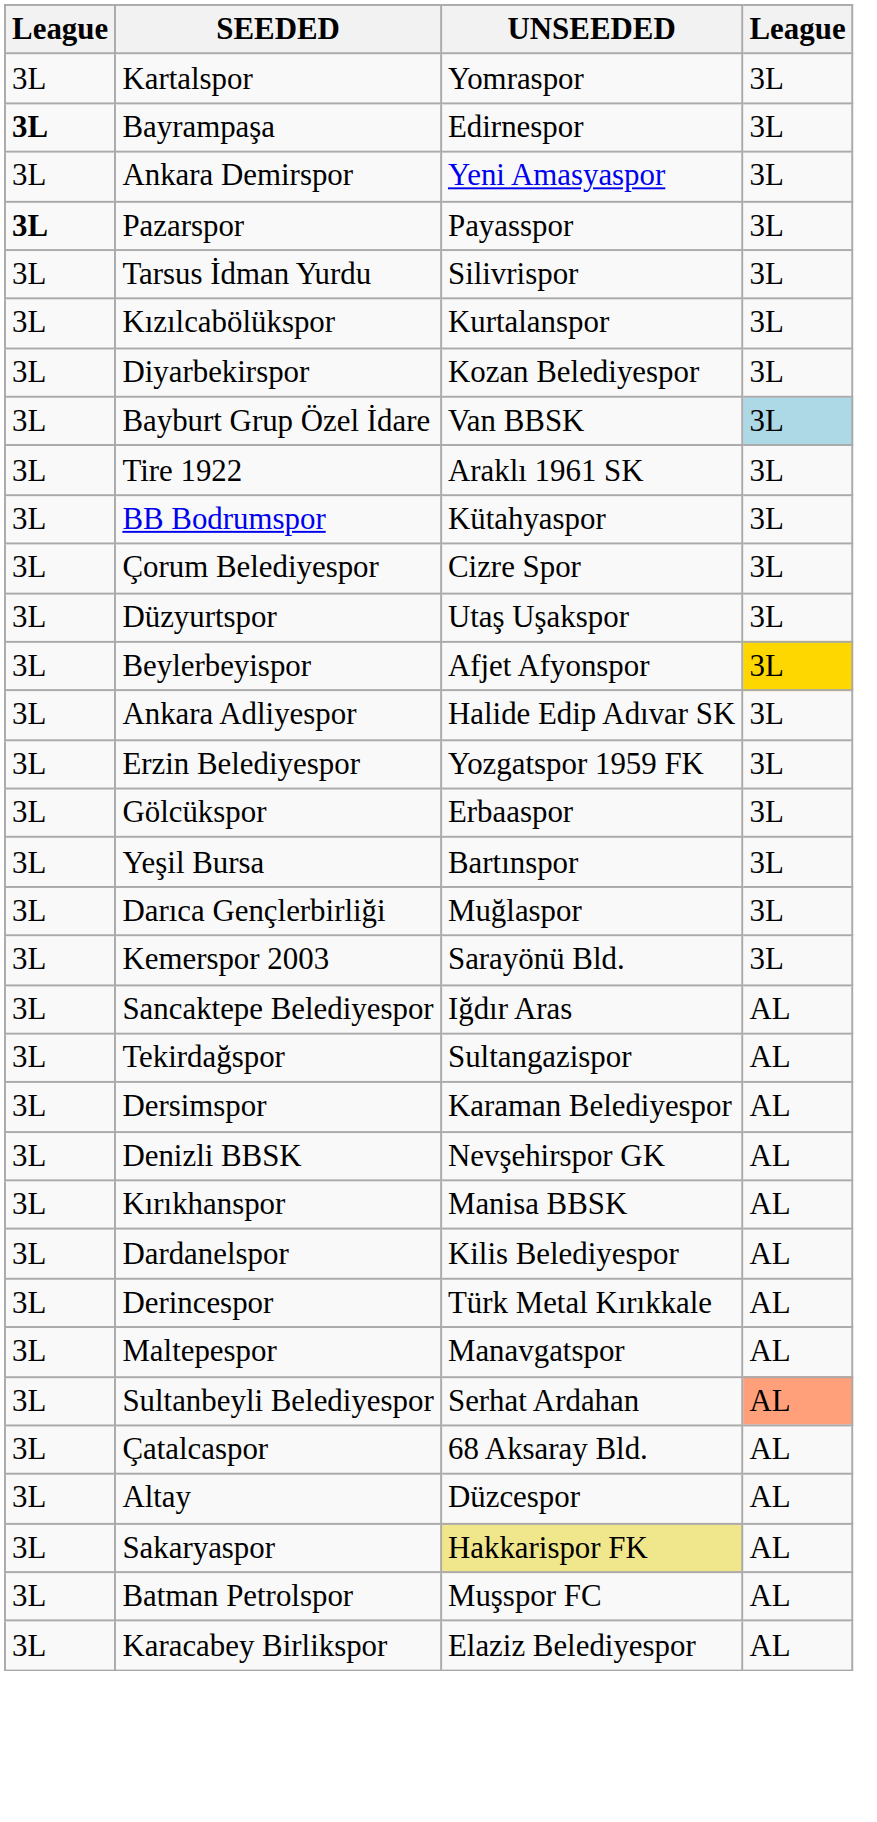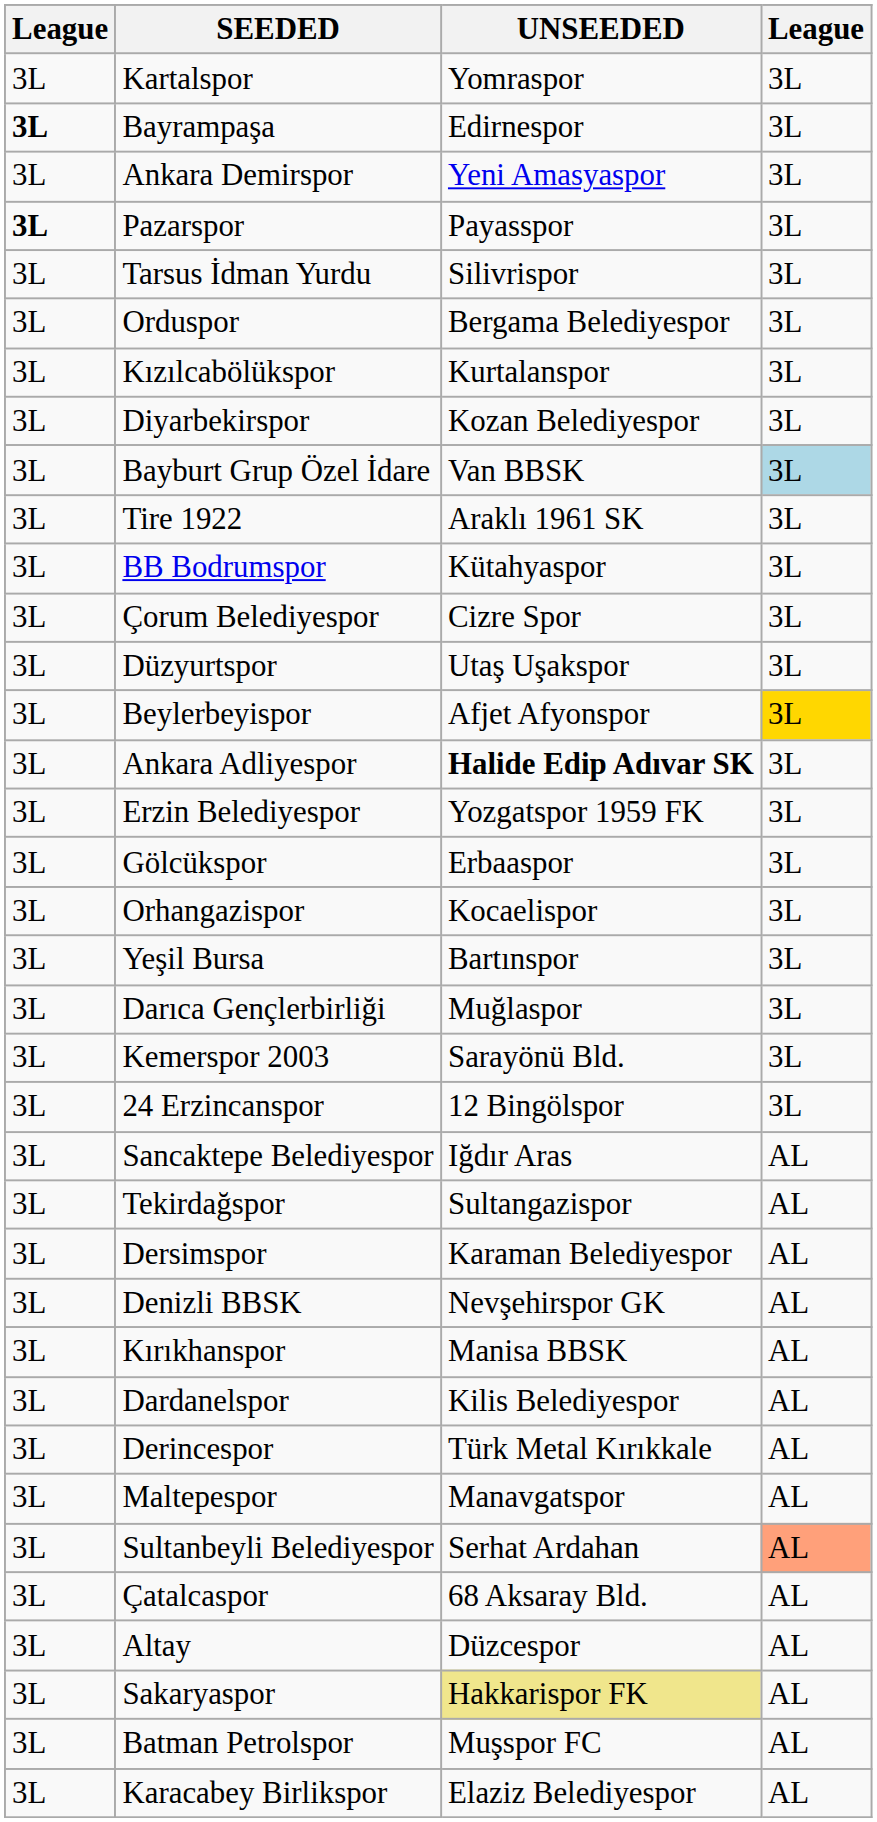 <table class="wikitable">
 <tr>
 <th>League</th>
 <th>SEEDED</th>
 <th>UNSEEDED</th>
 <th>League</th>
 </tr>
 <tr>
 <td>3L</td>
 <td>Kartalspor</td>
 <td>Yomraspor</td>
 <td>3L</td>
 </tr>
 <tr>
 <td><strong>3L</strong></td>
 <td>Bayrampaşa</td>
 <td>Edirnespor</td>
 <td>3L</td>
 </tr>
 <tr>
 <td>3L</td>
 <td>Ankara  Demirspor</td>
 <td><a href='#'>Yeni Amasyaspor</a></td>
 <td>3L</td>
 </tr>
 <tr>
 <td><strong>3L</strong></td>
 <td>Pazarspor</td>
 <td>Payasspor</td>
 <td>3L</td>
 </tr>
 <tr>
 <td>3L</td>
 <td>Tarsus  İdman Yurdu</td>
 <td>Silivrispor</td>
+<td>3L</td>
+</tr>
+<tr>
+<td>3L</td>
+<td>Orduspor</td>
+<td>Bergama  Belediyespor</td>
 <td>3L</td>
 </tr>
 <tr>
 <td>3L</td>
 <td>Kızılcabölükspor</td>
 <td>Kurtalanspor</td>
 <td>3L</td>
 </tr>
 <tr>
 <td>3L</td>
 <td>Diyarbekirspor</td>
 <td>Kozan  Belediyespor</td>
 <td>3L</td>
 </tr>
 <tr>
 <td>3L</td>
 <td>Bayburt  Grup Özel İdare</td>
 <td>Van  BBSK</td>
 <td style="background: lightblue;">3L</td>
 </tr>
 <tr>
 <td>3L</td>
 <td>Tire 1922</td>
 <td>Araklı  1961 SK</td>
 <td>3L</td>
 </tr>
 <tr>
 <td>3L</td>
 <td><a href='#'>BB Bodrumspor</a></td>
 <td>Kütahyaspor</td>
 <td>3L</td>
 </tr>
 <tr>
 <td>3L</td>
 <td>Çorum  Belediyespor</td>
 <td>Cizre Spor</td>
 <td>3L</td>
 </tr>
 <tr>
 <td>3L</td>
 <td>Düzyurtspor</td>
 <td>Utaş  Uşakspor</td>
 <td>3L</td>
 </tr>
 <tr>
 <td>3L</td>
 <td>Beylerbeyispor</td>
 <td>Afjet  Afyonspor</td>
 <td style="background: gold;">3L</td>
 </tr>
 <tr>
 <td>3L</td>
 <td>Ankara  Adliyespor</td>
-<td>Halide Edip  Adıvar SK</td>
+<td><strong>Halide Edip  Adıvar SK</strong></td>
 <td>3L</td>
 </tr>
 <tr>
 <td>3L</td>
 <td>Erzin  Belediyespor</td>
 <td>Yozgatspor  1959 FK</td>
 <td>3L</td>
 </tr>
 <tr>
 <td>3L</td>
 <td>Gölcükspor</td>
 <td>Erbaaspor</td>
+<td>3L</td>
+</tr>
+<tr>
+<td>3L</td>
+<td>Orhangazispor</td>
+<td>Kocaelispor</td>
 <td>3L</td>
 </tr>
 <tr>
 <td>3L</td>
 <td>Yeşil Bursa</td>
 <td>Bartınspor</td>
 <td>3L</td>
 </tr>
 <tr>
 <td>3L</td>
 <td>Darıca  Gençlerbirliği</td>
 <td>Muğlaspor</td>
 <td>3L</td>
 </tr>
 <tr>
 <td>3L</td>
 <td>Kemerspor  2003</td>
 <td>Sarayönü  Bld.</td>
+<td>3L</td>
+</tr>
+<tr>
+<td>3L</td>
+<td>24  Erzincanspor</td>
+<td>12  Bingölspor</td>
 <td>3L</td>
 </tr>
 <tr>
 <td>3L</td>
 <td>Sancaktepe  Belediyespor</td>
 <td>Iğdır  Aras</td>
 <td>AL</td>
 </tr>
 <tr>
 <td>3L</td>
 <td>Tekirdağspor</td>
 <td>Sultangazispor</td>
 <td>AL</td>
 </tr>
 <tr>
 <td>3L</td>
 <td>Dersimspor</td>
 <td>Karaman  Belediyespor</td>
 <td>AL</td>
 </tr>
 <tr>
 <td>3L</td>
 <td>Denizli  BBSK</td>
 <td>Nevşehirspor  GK</td>
 <td>AL</td>
 </tr>
 <tr>
 <td>3L</td>
 <td>Kırıkhanspor</td>
 <td>Manisa BBSK</td>
 <td>AL</td>
 </tr>
 <tr>
 <td>3L</td>
 <td>Dardanelspor</td>
 <td>Kilis  Belediyespor</td>
 <td>AL</td>
 </tr>
 <tr>
 <td>3L</td>
 <td>Derincespor</td>
 <td>Türk Metal  Kırıkkale</td>
 <td>AL</td>
 </tr>
 <tr>
 <td>3L</td>
 <td>Maltepespor</td>
 <td>Manavgatspor</td>
 <td>AL</td>
 </tr>
 <tr>
 <td>3L</td>
 <td>Sultanbeyli  Belediyespor</td>
 <td>Serhat  Ardahan</td>
 <td style="background: lightsalmon;">AL</td>
 </tr>
 <tr>
 <td>3L</td>
 <td>Çatalcaspor</td>
 <td>68  Aksaray Bld.</td>
 <td>AL</td>
 </tr>
 <tr>
 <td>3L</td>
 <td>Altay</td>
 <td>Düzcespor</td>
 <td>AL</td>
 </tr>
 <tr>
 <td>3L</td>
 <td>Sakaryaspor</td>
 <td style="background: khaki;">Hakkarispor  FK</td>
 <td>AL</td>
 </tr>
 <tr>
 <td>3L</td>
 <td>Batman  Petrolspor</td>
 <td>Muşspor  FC</td>
 <td>AL</td>
 </tr>
 <tr>
 <td>3L</td>
 <td>Karacabey  Birlikspor</td>
 <td>Elaziz  Belediyespor</td>
 <td>AL</td>
 </tr>
 </table>
